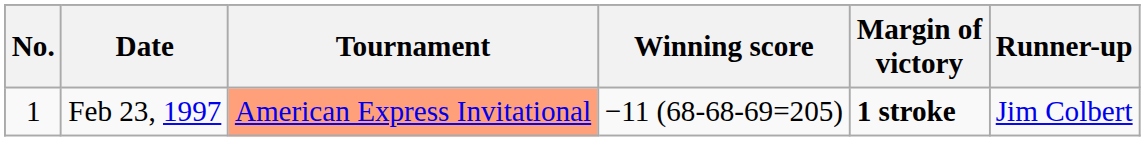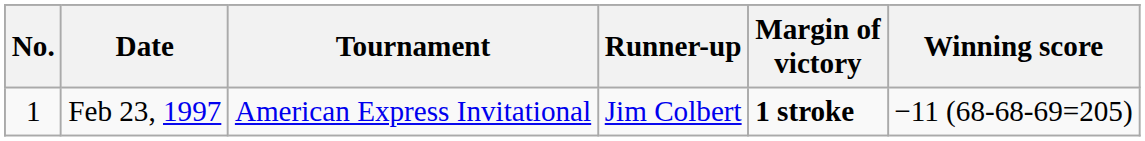 <table class="wikitable" style="font-size:95%;">
 <tr>
 <th>No.</th>
 <th>Date</th>
 <th>Tournament</th>
+<th>Runner-up</th>
+<th>Margin of<br>victory</th>
 <th>Winning score</th>
-<th>Margin of<br>victory</th>
-<th>Runner-up</th>
 </tr>
 <tr>
 <td align=center>1</td>
 <td>Feb 23, <a href='#'>1997</a></td>
-<td style="background: lightsalmon;"><a href='#'>American Express Invitational</a></td>
+<td><a href='#'>American Express Invitational</a></td>
+<td> <a href='#'>Jim Colbert</a></td>
+<td><strong>1 stroke</strong></td>
 <td>−11 (68-68-69=205)</td>
-<td><strong>1 stroke</strong></td>
-<td> <a href='#'>Jim Colbert</a></td>
 </tr>
 </table>
